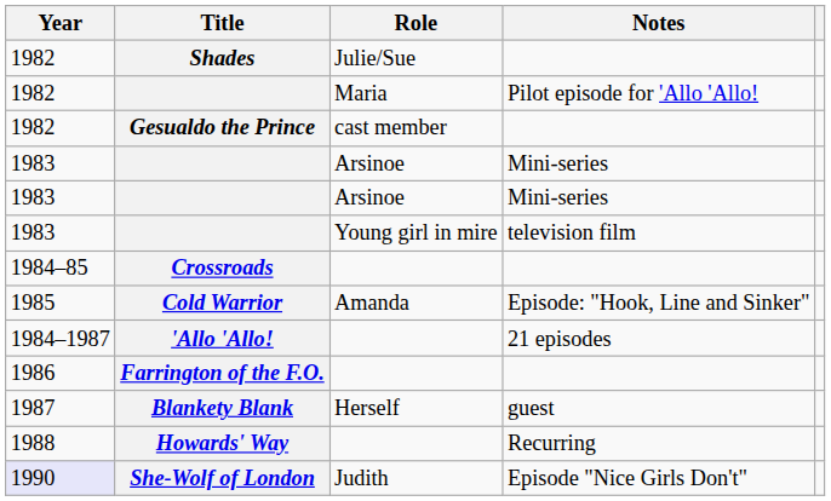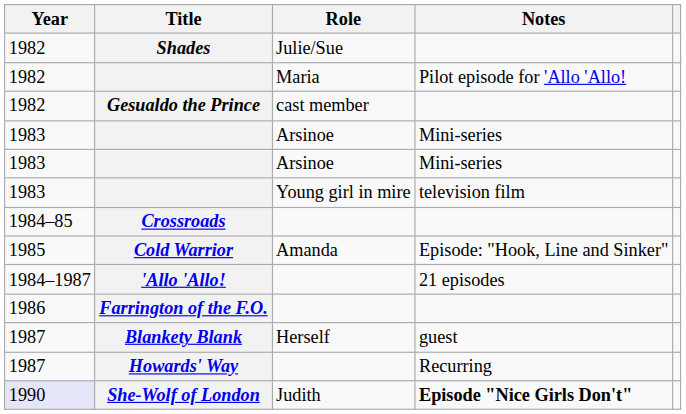 <table class="wikitable sortable">
 <tr>
 <th scope="col">Year</th>
 <th scope="col">Title</th>
 <th scope="col">Role</th>
 <th scope="col" class="unsortable">Notes</th>
 <th scope="col" class="unsortable"></th>
 </tr>
 <tr>
 <td>1982</td>
 <th scope=row><em>Shades</em></th>
 <td>Julie/Sue</td>
 <td></td>
 <td align="center"></td>
 </tr>
 <tr>
 <td>1982</td>
 <th scope=row></th>
 <td>Maria</td>
 <td>Pilot episode for <a href='#'>'Allo 'Allo!</a></td>
 <td align="center"></td>
 </tr>
 <tr>
 <td>1982</td>
 <th scope=row><em>Gesualdo the Prince</em></th>
 <td>cast member</td>
 <td></td>
 <td align="center"></td>
 </tr>
 <tr>
 <td>1983</td>
 <th scope=row></th>
 <td>Arsinoe</td>
 <td>Mini-series</td>
 <td align="center"></td>
 </tr>
 <tr>
 <td>1983</td>
 <th scope=row></th>
 <td>Arsinoe</td>
 <td>Mini-series</td>
 <td align="center"></td>
 </tr>
 <tr>
 <td>1983</td>
 <th scope=row></th>
 <td>Young girl in mire</td>
 <td>television film</td>
 <td align="center"></td>
 </tr>
 <tr>
 <td>1984–85</td>
 <th scope=row><em><a href='#'>Crossroads</a></em></th>
 <td></td>
 <td></td>
 <td align="center"></td>
 </tr>
 <tr>
 <td>1985</td>
 <th scope=row><em><a href='#'>Cold Warrior</a></em></th>
 <td>Amanda</td>
 <td>Episode: "Hook, Line and Sinker"</td>
 <td align="center"></td>
 </tr>
 <tr>
 <td>1984–1987</td>
 <th scope=row><em><a href='#'>'Allo 'Allo!</a></em></th>
 <td></td>
 <td>21 episodes</td>
 <td align="center"></td>
 </tr>
 <tr>
 <td>1986</td>
 <th scope=row><em><a href='#'>Farrington of the F.O.</a></em></th>
 <td></td>
 <td></td>
 <td align="center"></td>
 </tr>
 <tr>
 <td>1987</td>
 <th scope=row><em><a href='#'>Blankety Blank</a></em></th>
 <td>Herself</td>
 <td>guest</td>
 <td align="center"></td>
 </tr>
 <tr>
-<td>1988</td>
+<td>1987</td>
 <th scope=row><em><a href='#'>Howards' Way</a></em></th>
 <td></td>
 <td>Recurring</td>
 <td align="center"></td>
 </tr>
 <tr>
 <td style="background: lavender;">1990</td>
 <th scope=row><em><a href='#'>She-Wolf of London</a></em></th>
 <td>Judith</td>
-<td>Episode "Nice Girls Don't"</td>
+<td><strong>Episode "Nice Girls Don't"</strong></td>
 <td align="center"></td>
 </tr>
 </table>
